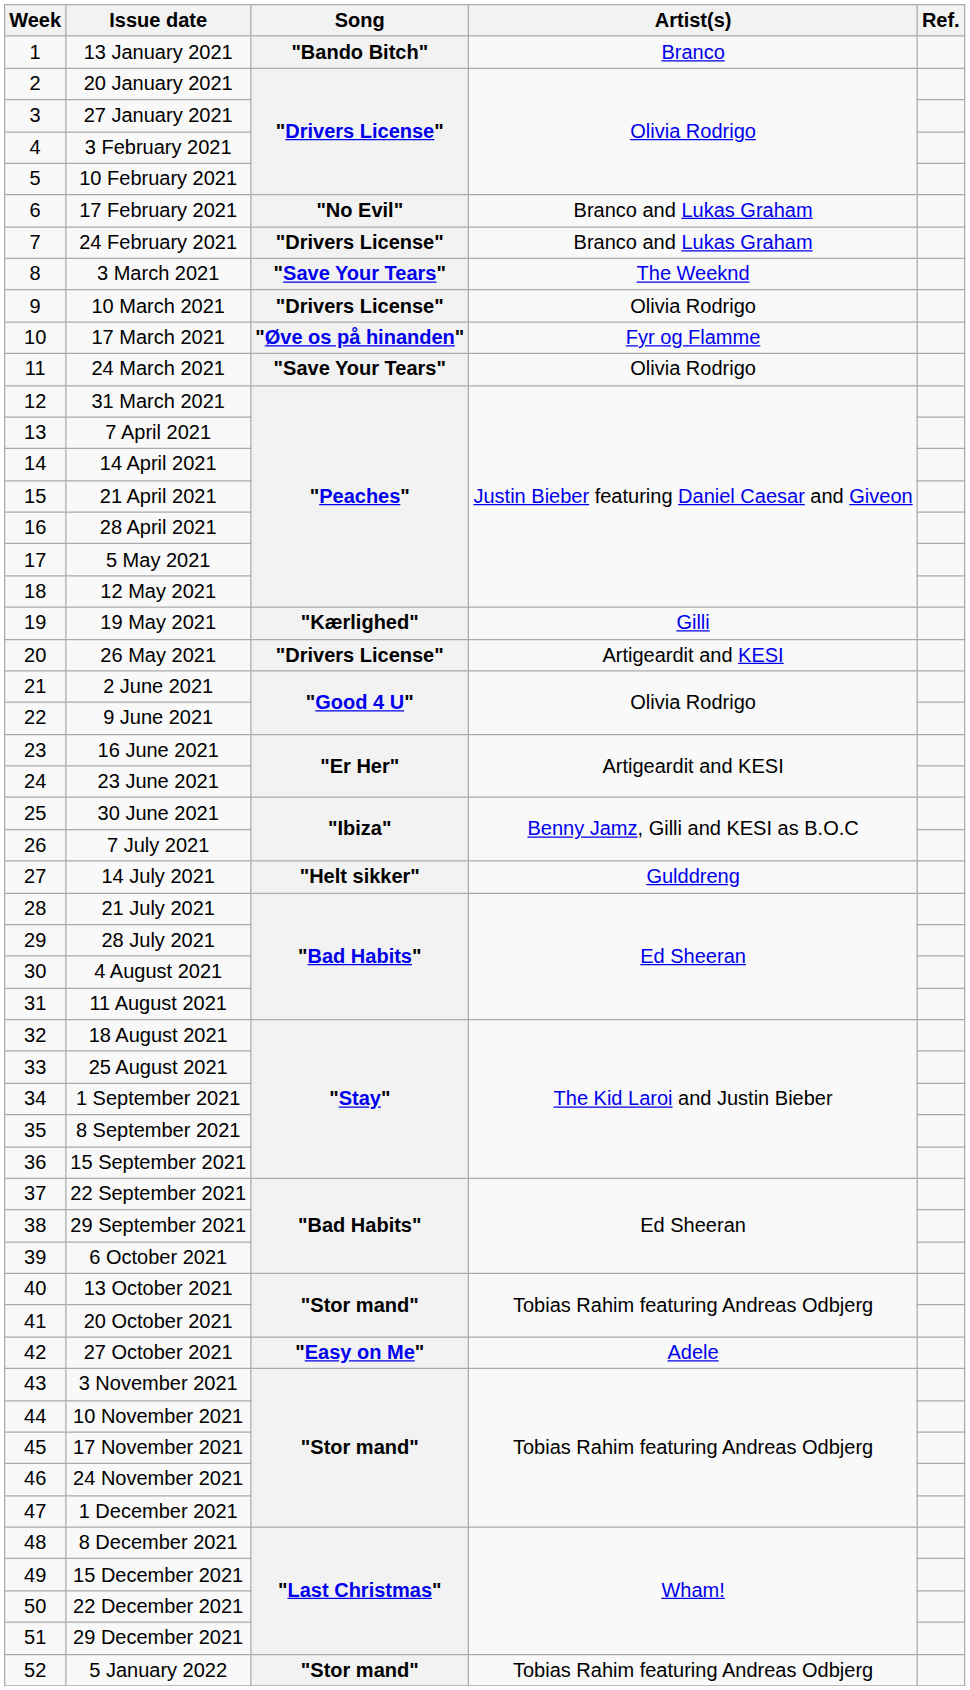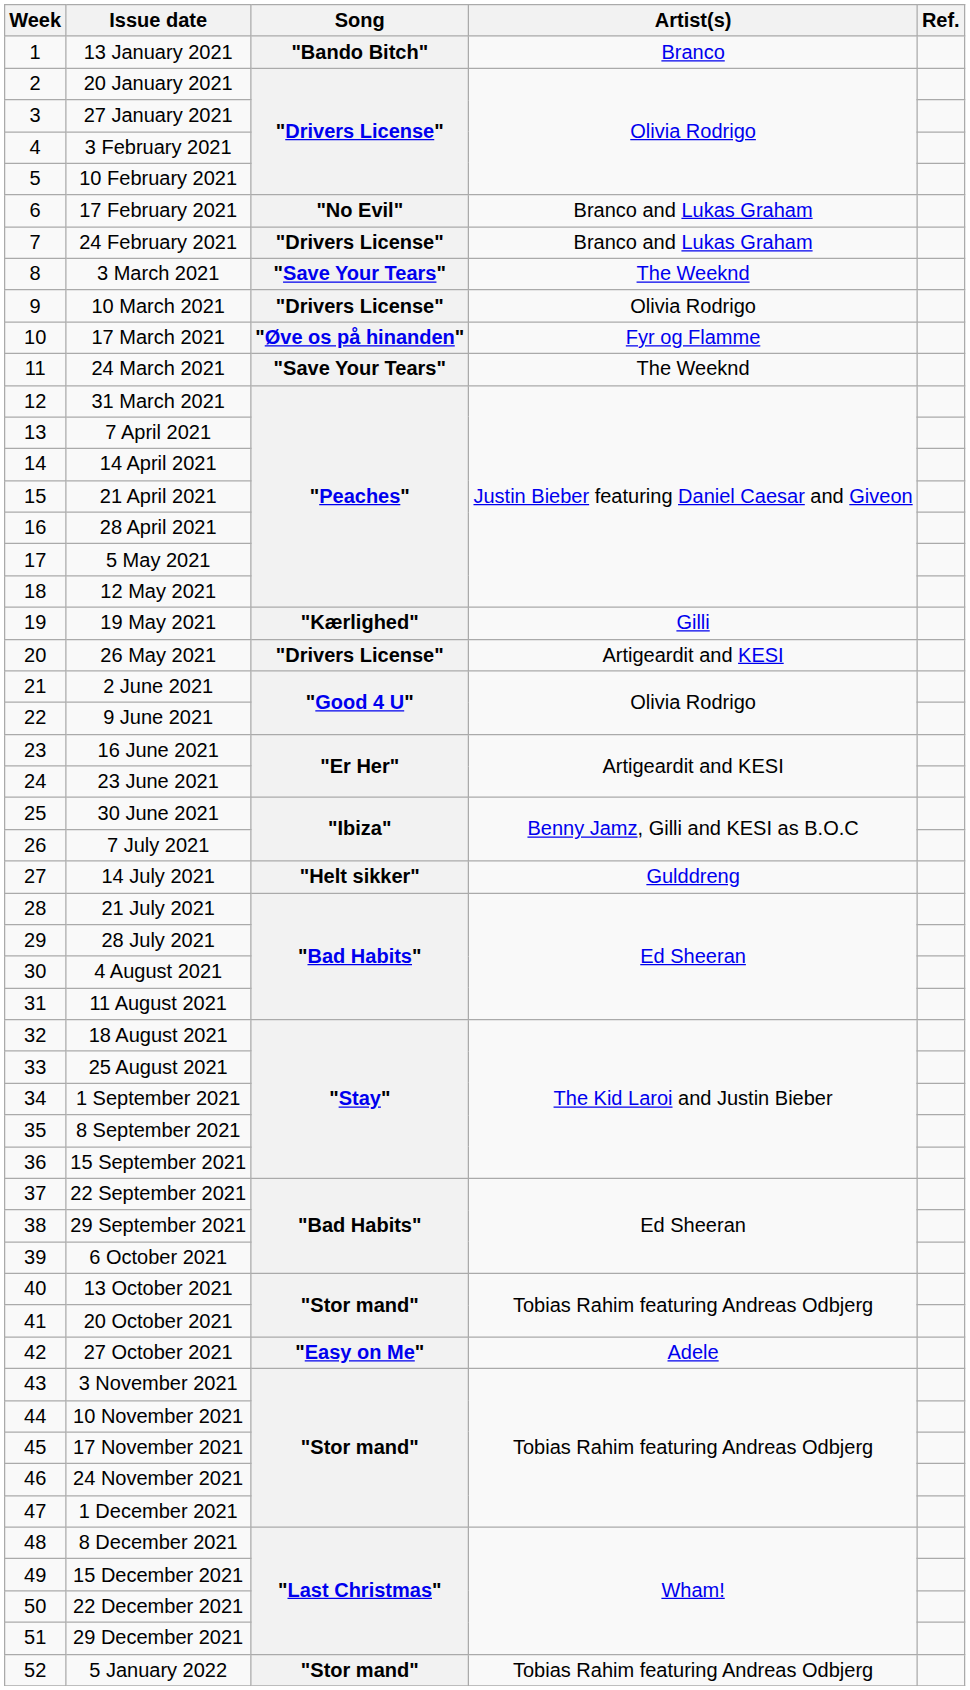 <table class="wikitable plainrowheaders" style="text-align: center;">
 <tr>
 <th scope="col">Week</th>
 <th scope="col">Issue date</th>
 <th scope="col">Song</th>
 <th scope="col">Artist(s)</th>
 <th scope="col">Ref.</th>
 </tr>
 <tr>
 <td>1</td>
 <td>13 January 2021</td>
 <th scope="row">"Bando Bitch"</th>
 <td><a href='#'>Branco</a></td>
 <td></td>
 </tr>
 <tr>
 <td>2</td>
 <td>20 January 2021</td>
 <th scope="row" rowspan="4">"<a href='#'>Drivers License</a>"</th>
 <td rowspan="4"><a href='#'>Olivia Rodrigo</a></td>
 <td></td>
 </tr>
 <tr>
 <td>3</td>
 <td>27 January 2021</td>
 <td></td>
 </tr>
 <tr>
 <td>4</td>
 <td>3 February 2021</td>
 <td></td>
 </tr>
 <tr>
 <td>5</td>
 <td>10 February 2021</td>
 <td></td>
 </tr>
 <tr>
 <td>6</td>
 <td>17 February 2021</td>
 <th scope="row">"No Evil"</th>
 <td>Branco and <a href='#'>Lukas Graham</a></td>
 <td></td>
 </tr>
 <tr>
 <td>7</td>
 <td>24 February 2021</td>
 <th scope="row">"Drivers License"</th>
 <td>Branco and <a href='#'>Lukas Graham</a></td>
 <td></td>
 </tr>
 <tr>
 <td>8</td>
 <td>3 March 2021</td>
 <th scope="row">"<a href='#'>Save Your Tears</a>"</th>
 <td><a href='#'>The Weeknd</a></td>
 <td></td>
 </tr>
 <tr>
 <td>9</td>
 <td>10 March 2021</td>
 <th scope="row">"Drivers License"</th>
 <td>Olivia Rodrigo</td>
 <td></td>
 </tr>
 <tr>
 <td>10</td>
 <td>17 March 2021</td>
 <th scope="row">"<a href='#'>Øve os på hinanden</a>"</th>
 <td><a href='#'>Fyr og Flamme</a></td>
 <td></td>
 </tr>
 <tr>
 <td>11</td>
 <td>24 March 2021</td>
 <th scope="row">"Save Your Tears"</th>
-<td>Olivia Rodrigo</td>
+<td>The Weeknd</td>
 <td></td>
 </tr>
 <tr>
 <td>12</td>
 <td>31 March 2021</td>
 <th scope="row" rowspan="7">"<a href='#'>Peaches</a>"</th>
 <td rowspan="7"><a href='#'>Justin Bieber</a> featuring <a href='#'>Daniel Caesar</a> and <a href='#'>Giveon</a></td>
 <td></td>
 </tr>
 <tr>
 <td>13</td>
 <td>7 April 2021</td>
 <td></td>
 </tr>
 <tr>
 <td>14</td>
 <td>14 April 2021</td>
 <td></td>
 </tr>
 <tr>
 <td>15</td>
 <td>21 April 2021</td>
 <td></td>
 </tr>
 <tr>
 <td>16</td>
 <td>28 April 2021</td>
 <td></td>
 </tr>
 <tr>
 <td>17</td>
 <td>5 May 2021</td>
 <td></td>
 </tr>
 <tr>
 <td>18</td>
 <td>12 May 2021</td>
 <td></td>
 </tr>
 <tr>
 <td>19</td>
 <td>19 May 2021</td>
 <th scope="row">"Kærlighed"</th>
 <td><a href='#'>Gilli</a></td>
 <td></td>
 </tr>
 <tr>
 <td>20</td>
 <td>26 May 2021</td>
 <th scope="row">"Drivers License"</th>
 <td>Artigeardit and <a href='#'>KESI</a></td>
 <td></td>
 </tr>
 <tr>
 <td>21</td>
 <td>2 June 2021</td>
 <th scope="row" rowspan="2">"<a href='#'>Good 4 U</a>"</th>
 <td rowspan="2">Olivia Rodrigo</td>
 <td></td>
 </tr>
 <tr>
 <td>22</td>
 <td>9 June 2021</td>
 <td></td>
 </tr>
 <tr>
 <td>23</td>
 <td>16 June 2021</td>
 <th scope="row" rowspan="2">"Er Her"</th>
 <td rowspan="2">Artigeardit and KESI</td>
 <td></td>
 </tr>
 <tr>
 <td>24</td>
 <td>23 June 2021</td>
 <td></td>
 </tr>
 <tr>
 <td>25</td>
 <td>30 June 2021</td>
 <th scope="row" rowspan="2">"Ibiza"</th>
 <td rowspan="2"><a href='#'>Benny Jamz</a>, Gilli and KESI as B.O.C</td>
 <td></td>
 </tr>
 <tr>
 <td>26</td>
 <td>7 July 2021</td>
 <td></td>
 </tr>
 <tr>
 <td>27</td>
 <td>14 July 2021</td>
 <th scope="row">"Helt sikker"</th>
 <td><a href='#'>Gulddreng</a></td>
 <td></td>
 </tr>
 <tr>
 <td>28</td>
 <td>21 July 2021</td>
 <th scope="row" rowspan="4">"<a href='#'>Bad Habits</a>"</th>
 <td rowspan="4"><a href='#'>Ed Sheeran</a></td>
 <td></td>
 </tr>
 <tr>
 <td>29</td>
 <td>28 July 2021</td>
 <td></td>
 </tr>
 <tr>
 <td>30</td>
 <td>4 August 2021</td>
 <td></td>
 </tr>
 <tr>
 <td>31</td>
 <td>11 August 2021</td>
 <td></td>
 </tr>
 <tr>
 <td>32</td>
 <td>18 August 2021</td>
 <th scope="row" rowspan="5">"<a href='#'>Stay</a>"</th>
 <td rowspan="5"><a href='#'>The Kid Laroi</a> and Justin Bieber</td>
 <td></td>
 </tr>
 <tr>
 <td>33</td>
 <td>25 August 2021</td>
 <td></td>
 </tr>
 <tr>
 <td>34</td>
 <td>1 September 2021</td>
 <td></td>
 </tr>
 <tr>
 <td>35</td>
 <td>8 September 2021</td>
 <td></td>
 </tr>
 <tr>
 <td>36</td>
 <td>15 September 2021</td>
 <td></td>
 </tr>
 <tr>
 <td>37</td>
 <td>22 September 2021</td>
 <th scope="row" rowspan="3">"Bad Habits"</th>
 <td rowspan="3">Ed Sheeran</td>
 <td></td>
 </tr>
 <tr>
 <td>38</td>
 <td>29 September 2021</td>
 <td></td>
 </tr>
 <tr>
 <td>39</td>
 <td>6 October 2021</td>
 <td></td>
 </tr>
 <tr>
 <td>40</td>
 <td>13 October 2021</td>
 <th scope="row" rowspan="2">"Stor mand"</th>
 <td rowspan="2">Tobias Rahim featuring Andreas Odbjerg</td>
 <td></td>
 </tr>
 <tr>
 <td>41</td>
 <td>20 October 2021</td>
 <td></td>
 </tr>
 <tr>
 <td>42</td>
 <td>27 October 2021</td>
 <th scope="row">"<a href='#'>Easy on Me</a>"</th>
 <td><a href='#'>Adele</a></td>
 <td></td>
 </tr>
 <tr>
 <td>43</td>
 <td>3 November 2021</td>
 <th scope="row" rowspan="5">"Stor mand"</th>
 <td rowspan="5">Tobias Rahim featuring Andreas Odbjerg</td>
 <td></td>
 </tr>
 <tr>
 <td>44</td>
 <td>10 November 2021</td>
 <td></td>
 </tr>
 <tr>
 <td>45</td>
 <td>17 November 2021</td>
 <td></td>
 </tr>
 <tr>
 <td>46</td>
 <td>24 November 2021</td>
 <td></td>
 </tr>
 <tr>
 <td>47</td>
 <td>1 December 2021</td>
 <td></td>
 </tr>
 <tr>
 <td>48</td>
 <td>8 December 2021</td>
 <th scope="row" rowspan="4">"<a href='#'>Last Christmas</a>"</th>
 <td rowspan="4"><a href='#'>Wham!</a></td>
 <td></td>
 </tr>
 <tr>
 <td>49</td>
 <td>15 December 2021</td>
 <td></td>
 </tr>
 <tr>
 <td>50</td>
 <td>22 December 2021</td>
 <td></td>
 </tr>
 <tr>
 <td>51</td>
 <td>29 December 2021</td>
 <td></td>
 </tr>
 <tr>
 <td>52</td>
 <td>5 January 2022</td>
 <th scope="row">"Stor mand"</th>
 <td>Tobias Rahim featuring Andreas Odbjerg</td>
 <td></td>
 </tr>
 </table>
